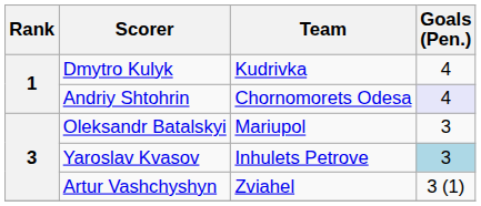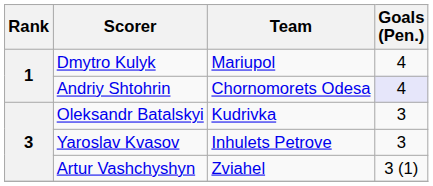 <table class="wikitable">
 <tr>
 <th>Rank</th>
 <th>Scorer</th>
 <th>Team</th>
 <th>Goals<br>(Pen.)</th>
 </tr>
 <tr>
 <th align=center rowspan=2>1</th>
 <td> <a href='#'>Dmytro Kulyk</a></td>
-<td><a href='#'>Kudrivka</a></td>
+<td><a href='#'>Mariupol</a></td>
 <td align=center>4</td>
 </tr>
 <tr>
 <td> <a href='#'>Andriy Shtohrin</a></td>
 <td><a href='#'>Chornomorets Odesa</a></td>
 <td align=center style="background: lavender;">4</td>
 </tr>
 <tr>
 <th align=center rowspan=3>3</th>
 <td> <a href='#'>Oleksandr Batalskyi</a></td>
-<td><a href='#'>Mariupol</a></td>
+<td><a href='#'>Kudrivka</a></td>
 <td align=center>3</td>
 </tr>
 <tr>
 <td> <a href='#'>Yaroslav Kvasov</a></td>
 <td><a href='#'>Inhulets Petrove</a></td>
-<td align=center style="background: lightblue;">3</td>
+<td align=center>3</td>
 </tr>
 <tr>
 <td> <a href='#'>Artur Vashchyshyn</a></td>
 <td><a href='#'>Zviahel</a></td>
 <td align=center>3 (1)</td>
 </tr>
 <tr>
 </tr>
 </table>
